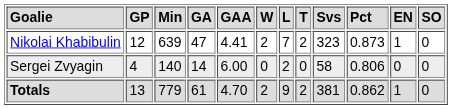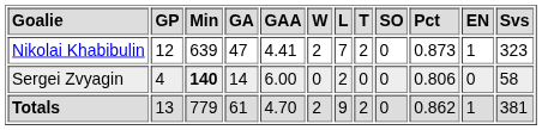 <table border="1" cellpadding=3>
 <tr bgcolor="#dddddd">
 <td><strong>Goalie</strong></td>
 <td><strong>GP</strong></td>
 <td><strong>Min</strong></td>
 <td><strong>GA</strong></td>
 <td><strong>GAA</strong></td>
 <td><strong>W</strong></td>
 <td><strong>L</strong></td>
 <td><strong>T</strong></td>
-<td><strong>Svs</strong></td>
+<td><strong>SO</strong></td>
 <td><strong>Pct</strong></td>
 <td><strong>EN</strong></td>
-<td><strong>SO</strong></td>
+<td><strong>Svs</strong></td>
 </tr>
 <tr>
 <td><a href='#'>Nikolai Khabibulin</a></td>
 <td>12</td>
 <td>639</td>
 <td>47</td>
 <td>4.41</td>
 <td>2</td>
 <td>7</td>
 <td>2</td>
-<td>323</td>
+<td>0</td>
 <td>0.873</td>
 <td>1</td>
-<td>0</td>
+<td>323</td>
 </tr>
 <tr bgcolor="#eeeeee">
 <td>Sergei Zvyagin</td>
 <td>4</td>
-<td>140</td>
+<td><strong>140</strong></td>
 <td>14</td>
 <td>6.00</td>
 <td>0</td>
 <td>2</td>
 <td>0</td>
-<td>58</td>
+<td>0</td>
 <td>0.806</td>
 <td>0</td>
-<td>0</td>
+<td>58</td>
 </tr>
 <tr bgcolor="#dddddd">
 <td><strong>Totals</strong></td>
 <td>13</td>
 <td>779</td>
 <td>61</td>
 <td>4.70</td>
 <td>2</td>
 <td>9</td>
 <td>2</td>
-<td>381</td>
+<td>0</td>
 <td>0.862</td>
 <td>1</td>
-<td>0</td>
+<td>381</td>
 </tr>
 </table>
